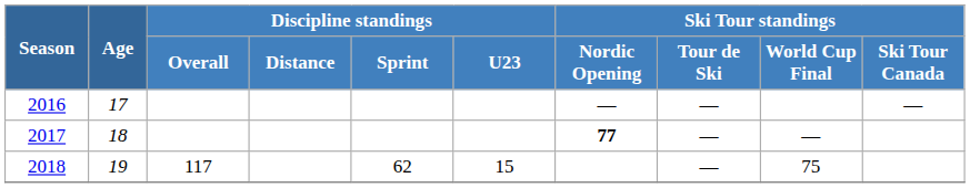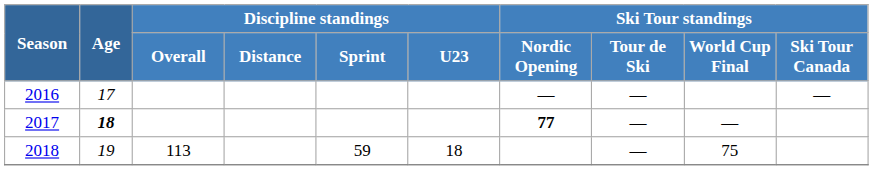 <table class="wikitable" style="font-size:95%; text-align:center; border:grey solid 1px; border-collapse:collapse; background:#ffffff;">
 <tr>
 <th style="background-color:#369; color:white; width:60px;" rowspan="2"> Season </th>
 <th style="background-color:#369; color:white; width:40px;" rowspan="2"> Age </th>
 <th style="background-color:#4180be; color:white;" colspan="4">Discipline standings</th>
 <th style="background-color:#4180be; color:white;" colspan="4">Ski Tour standings</th>
 </tr>
 <tr>
 <th style="background-color:#4180be; color:white; width:75px;">Overall</th>
 <th style="background-color:#4180be; color:white; width:75px;">Distance</th>
 <th style="background-color:#4180be; color:white; width:75px;">Sprint</th>
 <th style="background-color:#4180be; color:white; width:75px;">U23</th>
 <th style="background-color:#4180be; color:white; width:75px;">Nordic<br>Opening</th>
 <th style="background-color:#4180be; color:white; width:75px;">Tour de<br>Ski</th>
 <th style="background-color:#4180be; color:white; width:75px;">World Cup<br>Final</th>
 <th style="background-color:#4180be; color:white; width:75px;">Ski Tour<br>Canada</th>
 </tr>
 <tr>
 <td><a href='#'>2016</a></td>
 <td><em>17</em></td>
 <td></td>
 <td></td>
 <td></td>
 <td></td>
 <td>—</td>
 <td>—</td>
 <td></td>
 <td>—</td>
 </tr>
 <tr>
 <td><a href='#'>2017</a></td>
-<td><em>18</em></td>
+<td><strong><em>18</em></strong></td>
 <td></td>
 <td></td>
 <td></td>
 <td></td>
 <td><strong>77</strong></td>
 <td>—</td>
 <td>—</td>
 <td></td>
 </tr>
 <tr>
 <td><a href='#'>2018</a></td>
 <td><em>19</em></td>
-<td>117</td>
+<td>113</td>
 <td></td>
-<td>62</td>
-<td>15</td>
+<td>59</td>
+<td>18</td>
 <td></td>
 <td>—</td>
 <td>75</td>
 <td></td>
 </tr>
 <tr>
 </tr>
 </table>
